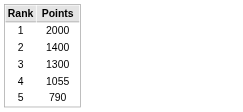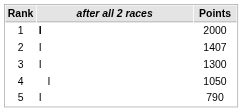 <table cellspacing="1" cellpadding="3" style="border:1px solid #aaa; font-size:86%;">
 <tr style="background:#e4e4e4;">
 <th style="border-bottom:1px solid #aaa; width:10px;">Rank</th>
+<th style="border-bottom:1px solid #aaa; width:200px;"><em>after all 2 races</em></th>
 <th style="border-bottom:1px solid #aaa; width:50px;">Points</th>
 </tr>
 <tr>
 <td align=center>1</td>
+<td><strong> I</strong></td>
 <td align=center>2000</td>
 </tr>
 <tr>
 <td align=center>2</td>
-<td align=center>1400</td>
+<td> I</td>
+<td align=center>1407</td>
 </tr>
 <tr>
 <td align=center>3</td>
+<td> I</td>
 <td align=center>1300</td>
 </tr>
 <tr>
 <td align=center>4</td>
-<td align=center>1055</td>
+<td>   I</td>
+<td align=center>1050</td>
 </tr>
 <tr>
 <td align=center>5</td>
+<td> I</td>
 <td align=center>790</td>
 </tr>
 </table>
